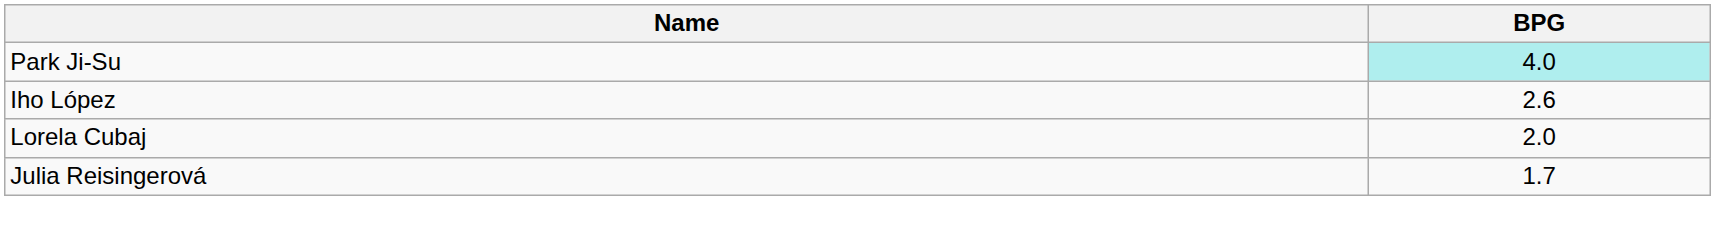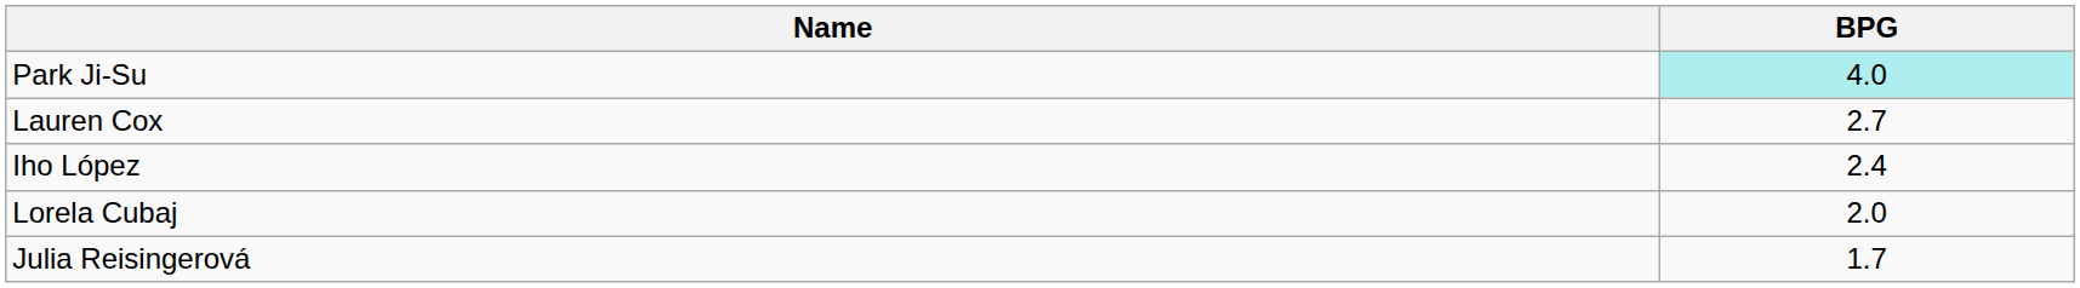 <table class=wikitable width="90%">
 <tr>
 <th width="80%">Name</th>
 <th width="20%">BPG</th>
 </tr>
 <tr>
 <td> Park Ji-Su</td>
 <td align=center style="background: paleturquoise;">4.0</td>
 </tr>
 <tr>
+<td> Lauren Cox</td>
+<td align=center>2.7</td>
+</tr>
+<tr>
 <td> Iho López</td>
-<td align=center>2.6</td>
+<td align=center>2.4</td>
 </tr>
 <tr>
 <td> Lorela Cubaj</td>
 <td align=center>2.0</td>
 </tr>
 <tr>
 <td> Julia Reisingerová</td>
 <td align=center>1.7</td>
 </tr>
 </table>
